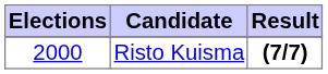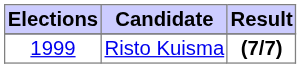 <table class="toccolours" border=1 cellspacing=0 cellpadding=2 style="text-align:center; border-collapse:collapse;">
 <tr style="background:#ccccff">
 <th>Elections</th>
 <th>Candidate</th>
 <th>Result</th>
 </tr>
 <tr style="background:#ccccff">
 </tr>
 <tr>
-<td><a href='#'>2000</a></td>
+<td><a href='#'>1999</a></td>
 <td rowspan=1><a href='#'>Risto Kuisma</a></td>
 <td><strong>(7/7)</strong></td>
 </tr>
 </table>
